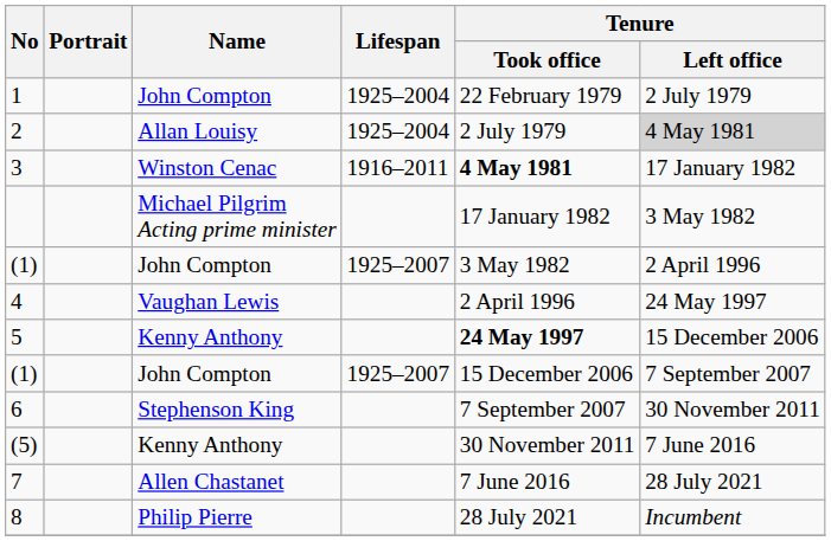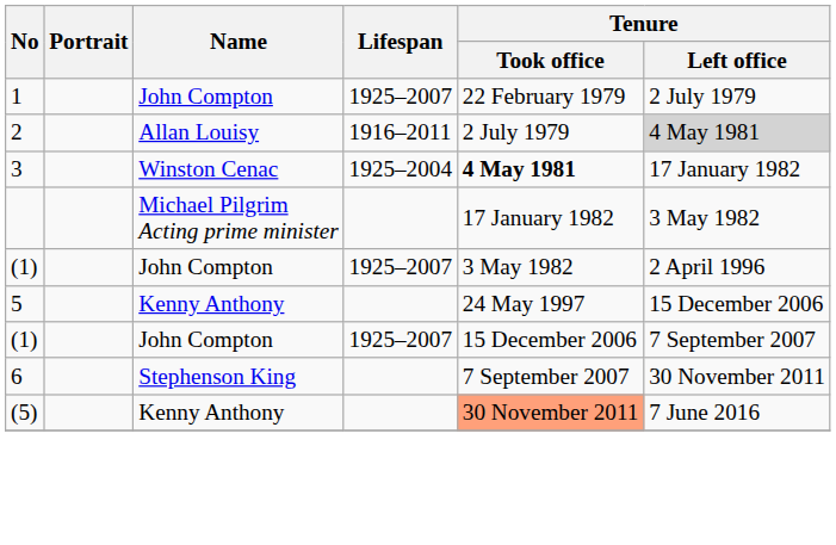 <table class="wikitable">
 <tr>
 <th rowspan="2" scope="col">No</th>
 <th scope="col" rowspan="2">Portrait</th>
 <th rowspan="2" scope="col">Name</th>
 <th scope="col" rowspan="2">Lifespan</th>
 <th colspan="2" scope="col">Tenure</th>
 </tr>
 <tr>
 <th scope="col">Took office</th>
 <th scope="col">Left office</th>
 </tr>
 <tr>
 <td>1</td>
 <td></td>
 <td><a href='#'>John Compton</a></td>
-<td>1925–2004</td>
+<td>1925–2007</td>
 <td>22 February 1979</td>
 <td>2 July 1979</td>
 </tr>
 <tr>
 <td>2</td>
 <td></td>
 <td><a href='#'>Allan Louisy</a></td>
-<td>1925–2004</td>
+<td>1916–2011</td>
 <td>2 July 1979</td>
 <td style="background: lightgrey;">4 May 1981</td>
 </tr>
 <tr>
 <td>3</td>
 <td></td>
 <td><a href='#'>Winston Cenac</a></td>
-<td>1916–2011</td>
+<td>1925–2004</td>
 <td><strong>4 May 1981</strong></td>
 <td>17 January 1982</td>
 </tr>
 <tr>
 <td></td>
 <td></td>
 <td><a href='#'>Michael Pilgrim</a><br><em>Acting prime minister</em></td>
 <td></td>
 <td>17 January 1982</td>
 <td>3 May 1982</td>
 </tr>
 <tr>
 <td>(1)</td>
 <td></td>
 <td>John Compton</td>
 <td>1925–2007</td>
 <td>3 May 1982</td>
 <td>2 April 1996</td>
 </tr>
 <tr>
-<td>4</td>
-<td></td>
-<td><a href='#'>Vaughan Lewis</a></td>
-<td></td>
-<td>2 April 1996</td>
-<td>24 May 1997</td>
-</tr>
-<tr>
 <td>5</td>
 <td></td>
 <td><a href='#'>Kenny Anthony</a></td>
 <td></td>
-<td><strong>24 May 1997</strong></td>
+<td>24 May 1997</td>
 <td>15 December 2006</td>
 </tr>
 <tr>
 <td>(1)</td>
 <td></td>
 <td>John Compton</td>
 <td>1925–2007</td>
 <td>15 December 2006</td>
 <td>7 September 2007</td>
 </tr>
 <tr>
 <td>6</td>
 <td></td>
 <td><a href='#'>Stephenson King</a></td>
 <td></td>
 <td>7 September 2007</td>
 <td>30 November 2011</td>
 </tr>
 <tr>
 <td>(5)</td>
 <td></td>
 <td>Kenny Anthony</td>
 <td></td>
-<td>30 November 2011</td>
+<td style="background: lightsalmon;">30 November 2011</td>
 <td>7 June 2016</td>
-</tr>
-<tr>
-<td>7</td>
-<td></td>
-<td><a href='#'>Allen Chastanet</a></td>
-<td></td>
-<td>7 June 2016</td>
-<td>28 July 2021</td>
-</tr>
-<tr>
-<td>8</td>
-<td></td>
-<td><a href='#'>Philip Pierre</a></td>
-<td></td>
-<td>28 July 2021</td>
-<td><em>Incumbent</em></td>
 </tr>
 <tr>
 </tr>
 </table>
